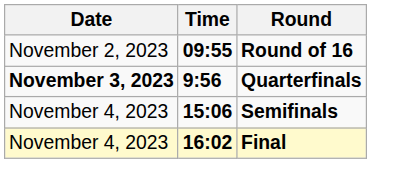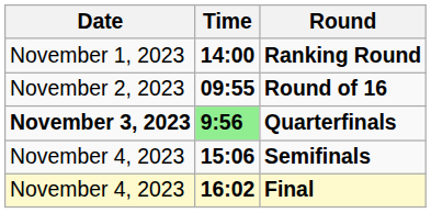 <table class="wikitable">
 <tr>
 <th>Date</th>
 <th>Time</th>
 <th>Round</th>
+</tr>
+<tr>
+<td>November 1, 2023</td>
+<td><strong>14:00</strong></td>
+<td><strong>Ranking Round</strong></td>
 </tr>
 <tr>
 <td>November 2, 2023</td>
 <td><strong>09:55</strong></td>
 <td><strong>Round of 16</strong></td>
 </tr>
 <tr>
 <td><strong>November 3, 2023</strong></td>
-<td><strong>9:56</strong></td>
+<td style="background: lightgreen;"><strong>9:56</strong></td>
 <td><strong>Quarterfinals</strong></td>
 </tr>
 <tr>
 <td>November 4, 2023</td>
 <td><strong>15:06</strong></td>
 <td><strong>Semifinals</strong></td>
 </tr>
 <tr style=background:lemonchiffon>
 <td>November 4, 2023</td>
 <td><strong>16:02</strong></td>
 <td><strong>Final</strong></td>
 </tr>
 </table>
